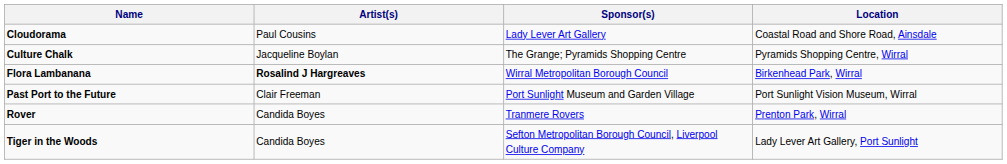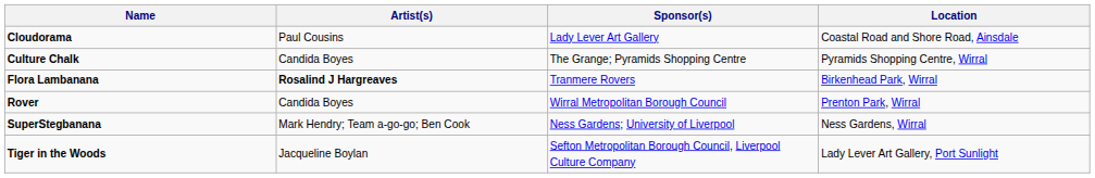 <table class="sortable wikitable" style="font-size:80%;width:100%;border:0px;text-align:left;line-height:150%;">
 <tr>
 <th class="sortable" style="background: #f2f2f2; color: #000080" height="17" width="25%">Name</th>
 <th class="unsortable" style="background: #f2f2f2; color: #000080" height="17" width="25%">Artist(s)</th>
 <th class="unsortable" style="background: #f2f2f2; color: #000080" height="17" width="25%">Sponsor(s)</th>
 <th class="sortable" style="background: #f2f2f2; color: #000080" height="17" width="25%">Location</th>
 </tr>
 <tr>
 <td><strong>Cloudorama</strong></td>
 <td>Paul Cousins</td>
 <td><a href='#'>Lady Lever Art Gallery</a></td>
 <td>Coastal Road and Shore Road, <a href='#'>Ainsdale</a></td>
 </tr>
 <tr>
 <td><strong>Culture Chalk</strong></td>
-<td>Jacqueline Boylan</td>
+<td>Candida Boyes</td>
 <td>The Grange; Pyramids Shopping Centre</td>
 <td>Pyramids Shopping Centre, <a href='#'>Wirral</a></td>
 </tr>
 <tr>
 <td><strong>Flora Lambanana</strong></td>
 <td><strong>Rosalind J Hargreaves</strong></td>
-<td><a href='#'>Wirral Metropolitan Borough Council</a></td>
+<td><a href='#'>Tranmere Rovers</a></td>
 <td><a href='#'>Birkenhead Park</a>, <a href='#'>Wirral</a></td>
-</tr>
-<tr>
-<td><strong>Past Port to the Future</strong></td>
-<td>Clair Freeman</td>
-<td><a href='#'>Port Sunlight</a> Museum and Garden Village</td>
-<td>Port Sunlight Vision Museum, Wirral</td>
 </tr>
 <tr>
 <td><strong>Rover</strong></td>
 <td>Candida Boyes</td>
-<td><a href='#'>Tranmere Rovers</a></td>
+<td><a href='#'>Wirral Metropolitan Borough Council</a></td>
 <td><a href='#'>Prenton Park</a>, <a href='#'>Wirral</a></td>
 </tr>
 <tr>
+<td><strong>SuperStegbanana</strong></td>
+<td>Mark  Hendry; Team a-go-go; Ben Cook</td>
+<td><a href='#'>Ness Gardens</a>; <a href='#'>University of Liverpool</a></td>
+<td>Ness Gardens, <a href='#'>Wirral</a></td>
+</tr>
+<tr>
 <td><strong>Tiger in the Woods</strong></td>
-<td>Candida Boyes</td>
+<td>Jacqueline Boylan</td>
 <td><a href='#'>Sefton Metropolitan Borough Council</a>, <a href='#'>Liverpool Culture Company</a></td>
 <td>Lady Lever Art Gallery, <a href='#'>Port Sunlight</a></td>
 </tr>
 <tr>
 </tr>
 </table>
